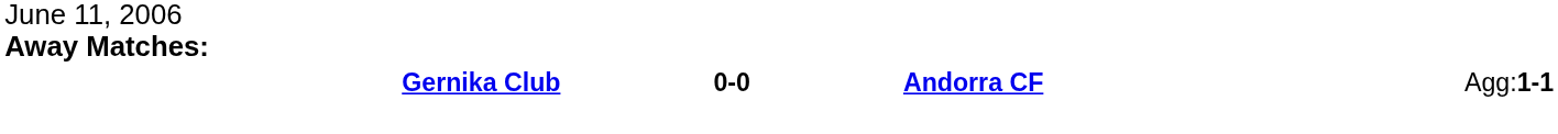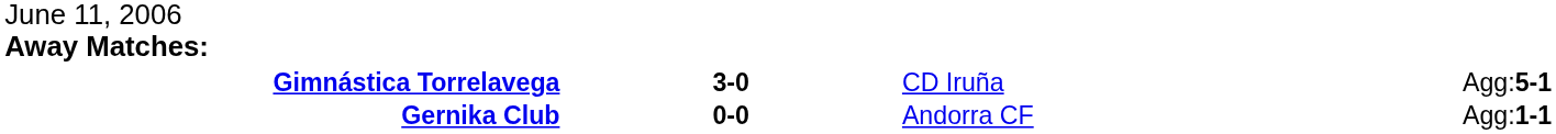 <table width=100% cellspacing=1>
 <tr>
 <th width=20%></th>
 <th width=12%></th>
 <th width=20%></th>
 <th></th>
 </tr>
 <tr>
 <td>June 11, 2006<br><strong>Away Matches:</strong></td>
 </tr>
 <tr style=font-size:90%>
+<td align=right><strong><a href='#'>Gimnástica Torrelavega</a></strong></td>
+<td align=center><strong>3-0</strong></td>
+<td><a href='#'>CD Iruña</a></td>
+<td>Agg:<strong>5-1</strong></td>
+</tr>
+<tr style=font-size:90%>
 <td align=right><strong><a href='#'>Gernika Club</a></strong></td>
 <td align=center><strong>0-0</strong></td>
-<td><strong><a href='#'>Andorra CF</a></strong></td>
+<td><a href='#'>Andorra CF</a></td>
 <td>Agg:<strong>1-1</strong></td>
 </tr>
 </table>
